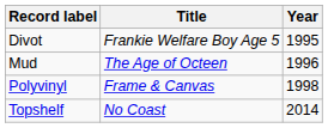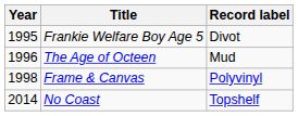 <table class="wikitable">
 <tr>
+<th>Year</th>
+<th>Title</th>
 <th>Record label</th>
-<th>Title</th>
-<th>Year</th>
 </tr>
 <tr>
+<td>1995</td>
+<td><em>Frankie Welfare Boy Age 5</em></td>
 <td>Divot</td>
-<td><em>Frankie Welfare Boy Age 5</em></td>
-<td>1995</td>
 </tr>
 <tr>
+<td>1996</td>
+<td><em><a href='#'>The Age of Octeen</a></em></td>
 <td>Mud</td>
-<td><em><a href='#'>The Age of Octeen</a></em></td>
-<td>1996</td>
 </tr>
 <tr>
+<td>1998</td>
+<td><em><a href='#'>Frame & Canvas</a></em></td>
 <td><a href='#'>Polyvinyl</a></td>
-<td><em><a href='#'>Frame & Canvas</a></em></td>
-<td>1998</td>
 </tr>
 <tr>
+<td>2014</td>
+<td><em><a href='#'>No Coast</a></em></td>
 <td><a href='#'>Topshelf</a></td>
-<td><em><a href='#'>No Coast</a></em></td>
-<td>2014</td>
 </tr>
 </table>
